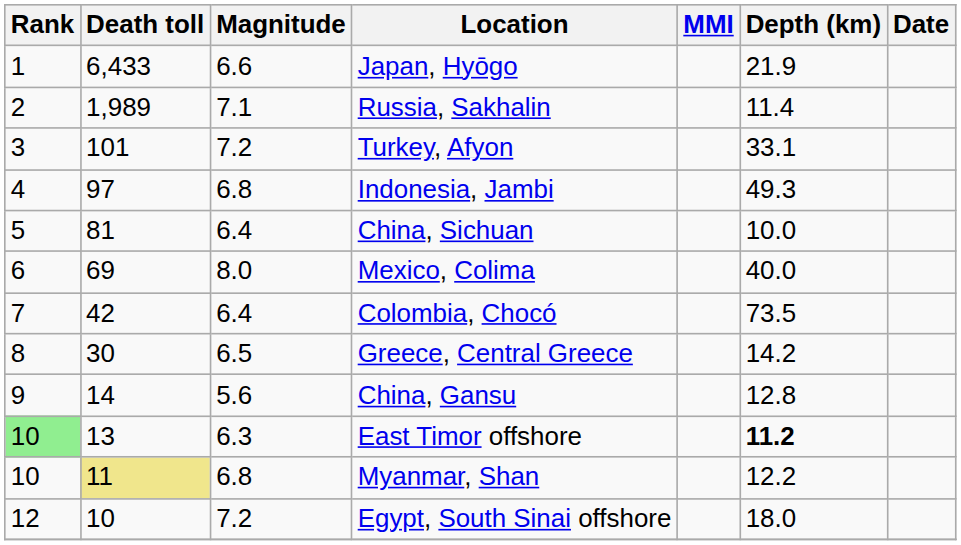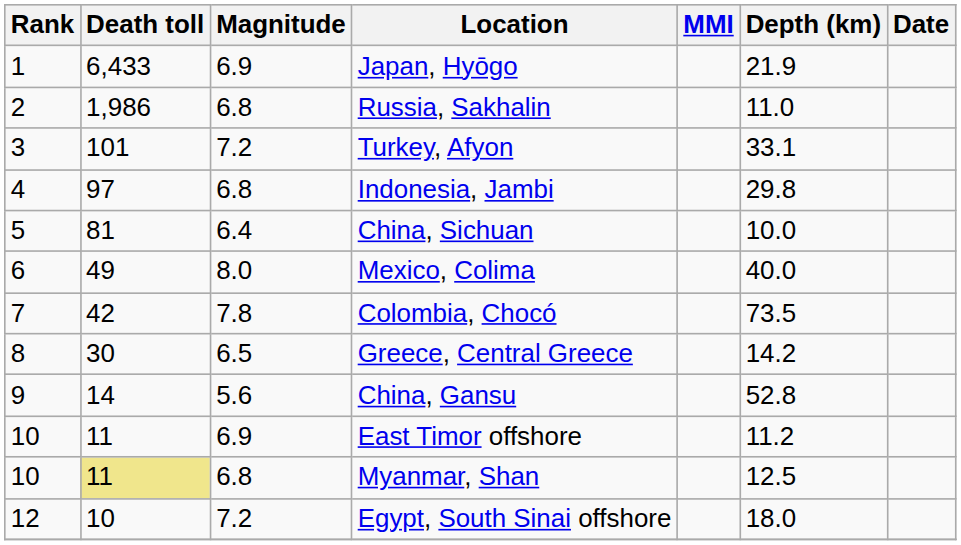 <table class="sortable wikitable" style="font-size:100%;">
 <tr>
 <th>Rank</th>
 <th>Death toll</th>
 <th>Magnitude</th>
 <th>Location</th>
 <th><a href='#'>MMI</a></th>
 <th>Depth (km)</th>
 <th>Date</th>
 </tr>
 <tr>
 <td>1</td>
 <td>6,433</td>
-<td>6.6</td>
+<td>6.9</td>
 <td> <a href='#'>Japan</a>, <a href='#'>Hyōgo</a></td>
 <td></td>
 <td>21.9</td>
 <td></td>
 </tr>
 <tr>
 <td>2</td>
-<td>1,989</td>
-<td>7.1</td>
+<td>1,986</td>
+<td>6.8</td>
 <td> <a href='#'>Russia</a>, <a href='#'>Sakhalin</a></td>
 <td></td>
-<td>11.4</td>
+<td>11.0</td>
 <td></td>
 </tr>
 <tr>
 <td>3</td>
 <td>101</td>
 <td>7.2</td>
 <td> <a href='#'>Turkey</a>, <a href='#'>Afyon</a></td>
 <td></td>
 <td>33.1</td>
 <td></td>
 </tr>
 <tr>
 <td>4</td>
 <td>97</td>
 <td>6.8</td>
 <td> <a href='#'>Indonesia</a>, <a href='#'>Jambi</a></td>
 <td></td>
-<td>49.3</td>
+<td>29.8</td>
 <td></td>
 </tr>
 <tr>
 <td>5</td>
 <td>81</td>
 <td>6.4</td>
 <td> <a href='#'>China</a>, <a href='#'>Sichuan</a></td>
 <td></td>
 <td>10.0</td>
 <td></td>
 </tr>
 <tr>
 <td>6</td>
-<td>69</td>
+<td>49</td>
 <td>8.0</td>
 <td> <a href='#'>Mexico</a>, <a href='#'>Colima</a></td>
 <td></td>
 <td>40.0</td>
 <td></td>
 </tr>
 <tr>
 <td>7</td>
 <td>42</td>
-<td>6.4</td>
+<td>7.8</td>
 <td> <a href='#'>Colombia</a>, <a href='#'>Chocó</a></td>
 <td></td>
 <td>73.5</td>
 <td></td>
 </tr>
 <tr>
 <td>8</td>
 <td>30</td>
 <td>6.5</td>
 <td> <a href='#'>Greece</a>, <a href='#'>Central Greece</a></td>
 <td></td>
 <td>14.2</td>
 <td></td>
 </tr>
 <tr>
 <td>9</td>
 <td>14</td>
 <td>5.6</td>
 <td> <a href='#'>China</a>, <a href='#'>Gansu</a></td>
 <td></td>
-<td>12.8</td>
+<td>52.8</td>
 <td></td>
 </tr>
 <tr>
-<td style="background: lightgreen;">10</td>
-<td>13</td>
-<td>6.3</td>
+<td>10</td>
+<td>11</td>
+<td>6.9</td>
 <td> <a href='#'>East Timor</a> offshore</td>
 <td></td>
-<td><strong>11.2</strong></td>
+<td>11.2</td>
 <td></td>
 </tr>
 <tr>
 <td>10</td>
 <td style="background: khaki;">11</td>
 <td>6.8</td>
 <td> <a href='#'>Myanmar</a>, <a href='#'>Shan</a></td>
 <td></td>
-<td>12.2</td>
+<td>12.5</td>
 <td></td>
 </tr>
 <tr>
 <td>12</td>
 <td>10</td>
 <td>7.2</td>
 <td> <a href='#'>Egypt</a>, <a href='#'>South Sinai</a> offshore</td>
 <td></td>
 <td>18.0</td>
 <td></td>
 </tr>
 <tr>
 </tr>
 </table>
